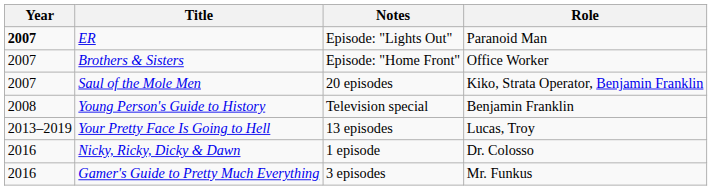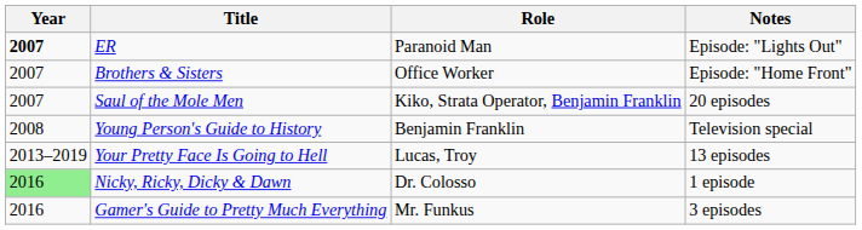 <table class="wikitable sortable">
 <tr>
 <th>Year</th>
 <th>Title</th>
+<th>Role</th>
 <th class="unsortable">Notes</th>
-<th>Role</th>
 </tr>
 <tr>
 <td><strong>2007</strong></td>
 <td><em><a href='#'>ER</a></em></td>
+<td>Paranoid Man</td>
 <td>Episode: "Lights Out"</td>
-<td>Paranoid Man</td>
 </tr>
 <tr>
 <td>2007</td>
 <td><em><a href='#'>Brothers & Sisters</a></em></td>
+<td>Office Worker</td>
 <td>Episode: "Home Front"</td>
-<td>Office Worker</td>
 </tr>
 <tr>
 <td>2007</td>
 <td><em><a href='#'>Saul of the Mole Men</a></em></td>
+<td>Kiko, Strata Operator, <a href='#'>Benjamin Franklin</a></td>
 <td>20 episodes</td>
-<td>Kiko, Strata Operator, <a href='#'>Benjamin Franklin</a></td>
 </tr>
 <tr>
 <td>2008</td>
 <td><em><a href='#'>Young Person's Guide to History</a></em></td>
+<td>Benjamin Franklin</td>
 <td>Television special</td>
-<td>Benjamin Franklin</td>
 </tr>
 <tr>
 <td>2013–2019</td>
 <td><em><a href='#'>Your Pretty Face Is Going to Hell</a></em></td>
+<td>Lucas, Troy</td>
 <td>13 episodes</td>
-<td>Lucas, Troy</td>
 </tr>
 <tr>
-<td>2016</td>
+<td style="background: lightgreen;">2016</td>
 <td><em><a href='#'>Nicky, Ricky, Dicky & Dawn</a></em></td>
+<td>Dr. Colosso</td>
 <td>1 episode</td>
-<td>Dr. Colosso</td>
 </tr>
 <tr>
 <td>2016</td>
 <td><em><a href='#'>Gamer's Guide to Pretty Much Everything</a></em></td>
+<td>Mr. Funkus</td>
 <td>3 episodes</td>
-<td>Mr. Funkus</td>
 </tr>
 </table>
